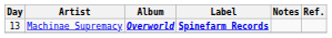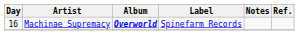 <table class="wikitable">
 <tr>
 <th>Day</th>
 <th>Artist</th>
 <th>Album</th>
 <th>Label</th>
 <th>Notes</th>
 <th>Ref.</th>
 </tr>
 <tr>
-<td rowspan="1" style="text-align:center;">13</td>
+<td rowspan="1" style="text-align:center;">16</td>
 <td><a href='#'>Machinae Supremacy</a></td>
 <td><strong><em><a href='#'>Overworld</a></em></strong></td>
-<td><strong><a href='#'>Spinefarm Records</a></strong></td>
+<td><a href='#'>Spinefarm Records</a></td>
 <td></td>
 <td></td>
 </tr>
 <tr>
 </tr>
 </table>
